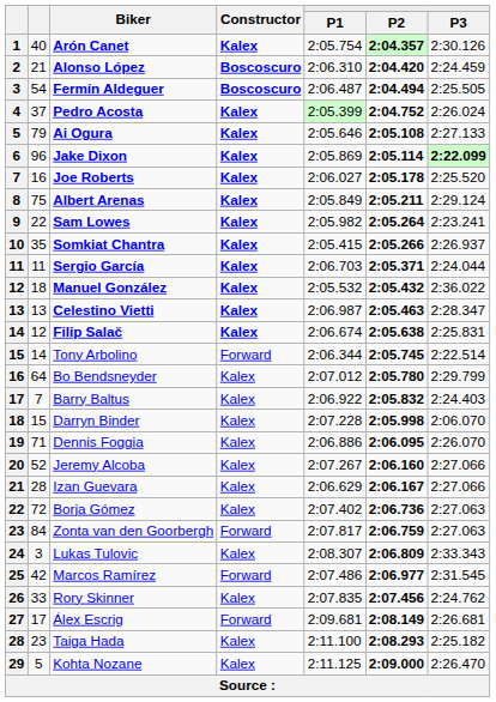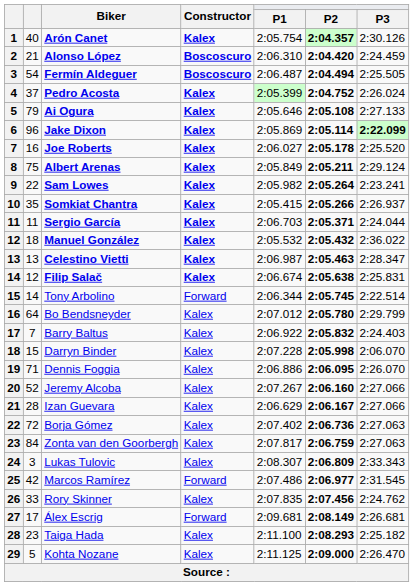 <table class="wikitable sortable" style="font-size: 85%;">
 <tr>
 <th rowspan="2"></th>
 <th rowspan="2"></th>
 <th rowspan="2">Biker</th>
 <th rowspan="2">Constructor</th>
 <th colspan="3" style="background:#eaecf0; text-align:center;"></th>
 </tr>
 <tr>
 <th scope="col">P1</th>
 <th scope="col">P2</th>
 <th scope="col">P3</th>
 </tr>
 <tr>
 <th scope="row">1</th>
 <td align="center">40</td>
 <td><strong> <a href='#'>Arón Canet</a></strong></td>
 <td><strong><a href='#'>Kalex</a></strong></td>
 <td>2:05.754</td>
 <td style="background:#ccffcc;"><strong>2:04.357</strong></td>
 <td>2:30.126</td>
 </tr>
 <tr>
 <th scope="row">2</th>
 <td align="center">21</td>
 <td><strong> <a href='#'>Alonso López</a></strong></td>
 <td><strong><a href='#'>Boscoscuro</a></strong></td>
 <td>2:06.310</td>
 <td><strong>2:04.420</strong></td>
 <td>2:24.459</td>
 </tr>
 <tr>
 <th scope="row">3</th>
 <td align="center">54</td>
 <td><strong></strong> <strong><a href='#'>Fermín Aldeguer</a></strong></td>
 <td><strong><a href='#'>Boscoscuro</a></strong></td>
 <td>2:06.487</td>
 <td><strong>2:04.494</strong></td>
 <td>2:25.505</td>
 </tr>
 <tr>
 <th scope="row">4</th>
 <td align="center">37</td>
 <td><strong> <a href='#'>Pedro Acosta</a></strong></td>
 <td><strong><a href='#'>Kalex</a></strong></td>
 <td style="background:#ccffcc;">2:05.399</td>
 <td><strong>2:04.752</strong></td>
 <td>2:26.024</td>
 </tr>
 <tr>
 <th scope="row">5</th>
 <td align="center">79</td>
 <td><strong> <a href='#'>Ai Ogura</a></strong></td>
 <td><strong><a href='#'>Kalex</a></strong></td>
 <td>2:05.646</td>
 <td><strong>2:05.108</strong></td>
 <td>2:27.133</td>
 </tr>
 <tr>
 <th scope="row">6</th>
 <td align="center">96</td>
 <td><strong> <a href='#'>Jake Dixon</a></strong></td>
 <td><strong><a href='#'>Kalex</a></strong></td>
 <td>2:05.869</td>
 <td><strong>2:05.114</strong></td>
 <td style="background:#ccffcc;"><strong>2:22.099</strong></td>
 </tr>
 <tr>
 <th scope="row">7</th>
 <td align="center">16</td>
 <td><strong> <a href='#'>Joe Roberts</a></strong></td>
 <td><strong><a href='#'>Kalex</a></strong></td>
 <td>2:06.027</td>
 <td><strong>2:05.178</strong></td>
 <td>2:25.520</td>
 </tr>
 <tr>
 <th scope="row">8</th>
 <td align="center">75</td>
 <td><strong></strong> <strong><a href='#'>Albert Arenas</a></strong></td>
 <td><strong><a href='#'>Kalex</a></strong></td>
 <td>2:05.849</td>
 <td><strong>2:05.211</strong></td>
 <td>2:29.124</td>
 </tr>
 <tr>
 <th scope="row">9</th>
 <td align="center">22</td>
 <td><strong></strong> <strong><a href='#'>Sam Lowes</a></strong></td>
 <td><strong><a href='#'>Kalex</a></strong></td>
 <td>2:05.982</td>
 <td><strong>2:05.264</strong></td>
 <td>2:23.241</td>
 </tr>
 <tr>
 <th scope="row">10</th>
 <td align="center">35</td>
 <td><strong> <a href='#'>Somkiat Chantra</a></strong></td>
 <td><strong><a href='#'>Kalex</a></strong></td>
 <td>2:05.415</td>
 <td><strong>2:05.266</strong></td>
 <td>2:26.937</td>
 </tr>
 <tr>
 <th scope="row">11</th>
 <td align="center">11</td>
 <td><strong> <a href='#'>Sergio García</a></strong></td>
 <td><strong><a href='#'>Kalex</a></strong></td>
 <td>2:06.703</td>
 <td><strong>2:05.371</strong></td>
 <td>2:24.044</td>
 </tr>
 <tr>
 <th scope="row">12</th>
 <td align="center">18</td>
 <td><strong> <a href='#'>Manuel González</a></strong></td>
 <td><strong><a href='#'>Kalex</a></strong></td>
 <td>2:05.532</td>
 <td><strong>2:05.432</strong></td>
 <td>2:36.022</td>
 </tr>
 <tr>
 <th scope="row">13</th>
 <td align="center">13</td>
 <td><strong> <a href='#'>Celestino Vietti</a></strong></td>
 <td><strong><a href='#'>Kalex</a></strong></td>
 <td>2:06.987</td>
 <td><strong>2:05.463</strong></td>
 <td>2:28.347</td>
 </tr>
 <tr>
 <th scope="row">14</th>
 <td align="center">12</td>
 <td><strong> <a href='#'>Filip Salač</a></strong></td>
 <td><strong><a href='#'>Kalex</a></strong></td>
 <td>2:06.674</td>
 <td><strong>2:05.638</strong></td>
 <td>2:25.831</td>
 </tr>
 <tr>
 <th scope="row">15</th>
 <td align="center">14</td>
 <td> <a href='#'>Tony Arbolino</a></td>
 <td><a href='#'>Forward</a></td>
 <td>2:06.344</td>
 <td><strong>2:05.745</strong></td>
 <td>2:22.514</td>
 </tr>
 <tr>
 <th scope="row">16</th>
 <td align="center">64</td>
 <td> <a href='#'>Bo Bendsneyder</a></td>
 <td><a href='#'>Kalex</a></td>
 <td>2:07.012</td>
 <td><strong>2:05.780</strong></td>
 <td>2:29.799</td>
 </tr>
 <tr>
 <th scope="row">17</th>
 <td align="center">7</td>
 <td> <a href='#'>Barry Baltus</a></td>
 <td><a href='#'>Kalex</a></td>
 <td>2:06.922</td>
 <td><strong>2:05.832</strong></td>
 <td>2:24.403</td>
 </tr>
 <tr>
 <th scope="row">18</th>
 <td align="center">15</td>
 <td> <a href='#'>Darryn Binder</a></td>
 <td><a href='#'>Kalex</a></td>
 <td>2:07.228</td>
 <td><strong>2:05.998</strong></td>
 <td>2:06.070</td>
 </tr>
 <tr>
 <th scope="row">19</th>
 <td align="center">71</td>
 <td> <a href='#'>Dennis Foggia</a></td>
 <td><a href='#'>Kalex</a></td>
 <td>2:06.886</td>
 <td><strong>2:06.095</strong></td>
 <td>2:26.070</td>
 </tr>
 <tr>
 <th scope="row">20</th>
 <td align="center">52</td>
 <td> <a href='#'>Jeremy Alcoba</a></td>
 <td><a href='#'>Kalex</a></td>
 <td>2:07.267</td>
 <td><strong>2:06.160</strong></td>
 <td>2:27.066</td>
 </tr>
 <tr>
 <th scope="row">21</th>
 <td align="center">28</td>
 <td> <a href='#'>Izan Guevara</a></td>
 <td><a href='#'>Kalex</a></td>
 <td>2:06.629</td>
 <td><strong>2:06.167</strong></td>
 <td>2:27.066</td>
 </tr>
 <tr>
 <th scope="row">22</th>
 <td align="center">72</td>
 <td> <a href='#'>Borja Gómez</a></td>
 <td><a href='#'>Kalex</a></td>
 <td>2:07.402</td>
 <td><strong>2:06.736</strong></td>
 <td>2:27.063</td>
 </tr>
 <tr>
 <th scope="row">23</th>
 <td align="center">84</td>
 <td> <a href='#'>Zonta van den Goorbergh</a></td>
-<td><a href='#'>Forward</a></td>
+<td><a href='#'>Kalex</a></td>
 <td>2:07.817</td>
 <td><strong>2:06.759</strong></td>
 <td>2:27.063</td>
 </tr>
 <tr>
 <th scope="row">24</th>
 <td align="center">3</td>
 <td> <a href='#'>Lukas Tulovic</a></td>
 <td><a href='#'>Kalex</a></td>
 <td>2:08.307</td>
 <td><strong>2:06.809</strong></td>
 <td>2:33.343</td>
 </tr>
 <tr>
 <th scope="row">25</th>
 <td align="center">42</td>
 <td> <a href='#'>Marcos Ramírez</a></td>
 <td><a href='#'>Forward</a></td>
 <td>2:07.486</td>
 <td><strong>2:06.977</strong></td>
 <td>2:31.545</td>
 </tr>
 <tr>
 <th scope="row">26</th>
 <td align="center">33</td>
 <td> <a href='#'>Rory Skinner</a></td>
 <td><a href='#'>Kalex</a></td>
 <td>2:07.835</td>
 <td><strong>2:07.456</strong></td>
 <td>2:24.762</td>
 </tr>
 <tr>
 <th scope="row">27</th>
 <td align="center">17</td>
 <td> <a href='#'>Álex Escrig</a></td>
 <td><a href='#'>Forward</a></td>
 <td>2:09.681</td>
 <td><strong>2:08.149</strong></td>
 <td>2:26.681</td>
 </tr>
 <tr>
 <th scope="row">28</th>
 <td align="center">23</td>
 <td> <a href='#'>Taiga Hada</a></td>
 <td><a href='#'>Kalex</a></td>
 <td>2:11.100</td>
 <td><strong>2:08.293</strong></td>
 <td>2:25.182</td>
 </tr>
 <tr>
 <th scope="row">29</th>
 <td align="center">5</td>
 <td> <a href='#'>Kohta Nozane</a></td>
 <td><a href='#'>Kalex</a></td>
 <td>2:11.125</td>
 <td><strong>2:09.000</strong></td>
 <td>2:26.470</td>
 </tr>
 <tr>
 <th colspan="7">Source : </th>
 </tr>
 </table>
